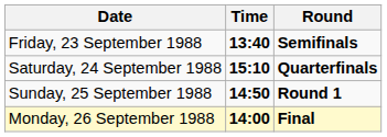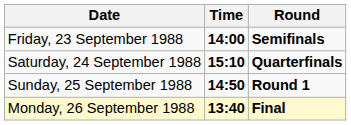 <table class="wikitable">
 <tr>
 <th>Date</th>
 <th>Time</th>
 <th>Round</th>
 </tr>
 <tr>
 <td>Friday, 23 September 1988</td>
-<td><strong>13:40</strong></td>
+<td><strong>14:00</strong></td>
 <td><strong>Semifinals</strong></td>
 </tr>
 <tr>
 <td>Saturday, 24 September 1988</td>
 <td><strong>15:10</strong></td>
 <td><strong>Quarterfinals</strong></td>
 </tr>
 <tr>
 <td>Sunday, 25 September 1988</td>
 <td><strong>14:50</strong></td>
 <td><strong>Round 1</strong></td>
 </tr>
 <tr style=background:lemonchiffon>
 <td>Monday, 26 September 1988</td>
-<td><strong>14:00</strong></td>
+<td><strong>13:40</strong></td>
 <td><strong>Final</strong></td>
 </tr>
 </table>
